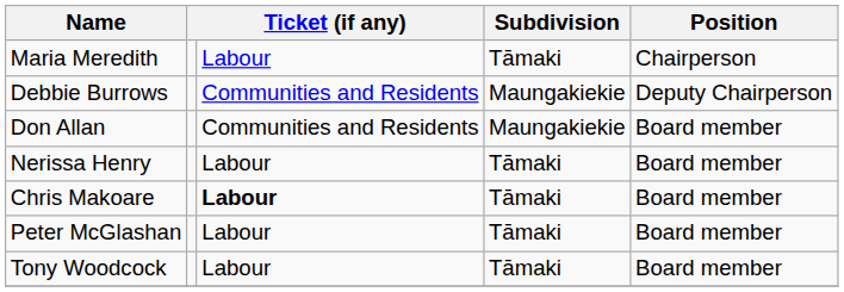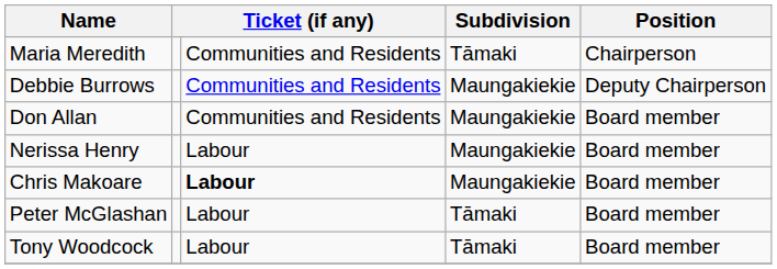 <table class="wikitable">
 <tr>
 <th>Name</th>
 <th colspan="2"><a href='#'>Ticket</a> (if any)</th>
 <th>Subdivision</th>
 <th>Position</th>
 </tr>
 <tr>
 <td>Maria Meredith</td>
 <td bgcolor=></td>
-<td><a href='#'>Labour</a></td>
+<td>Communities and Residents</td>
 <td>Tāmaki</td>
 <td>Chairperson</td>
 </tr>
 <tr>
 <td>Debbie Burrows</td>
 <td bgcolor=></td>
 <td><a href='#'>Communities and Residents</a></td>
 <td>Maungakiekie</td>
 <td>Deputy Chairperson</td>
 </tr>
 <tr>
 <td>Don Allan</td>
 <td bgcolor=></td>
 <td>Communities and Residents</td>
 <td>Maungakiekie</td>
 <td>Board member</td>
 </tr>
 <tr>
 <td>Nerissa Henry</td>
 <td bgcolor=></td>
 <td>Labour</td>
-<td>Tāmaki</td>
+<td>Maungakiekie</td>
 <td>Board member</td>
 </tr>
 <tr>
 <td>Chris Makoare</td>
 <td bgcolor=></td>
 <td><strong>Labour</strong></td>
-<td>Tāmaki</td>
+<td>Maungakiekie</td>
 <td>Board member</td>
 </tr>
 <tr>
 <td>Peter McGlashan</td>
 <td bgcolor=></td>
 <td>Labour</td>
 <td>Tāmaki</td>
 <td>Board member</td>
 </tr>
 <tr>
 <td>Tony Woodcock</td>
 <td bgcolor=></td>
 <td>Labour</td>
 <td>Tāmaki</td>
 <td>Board member</td>
 </tr>
 <tr>
 </tr>
 </table>
